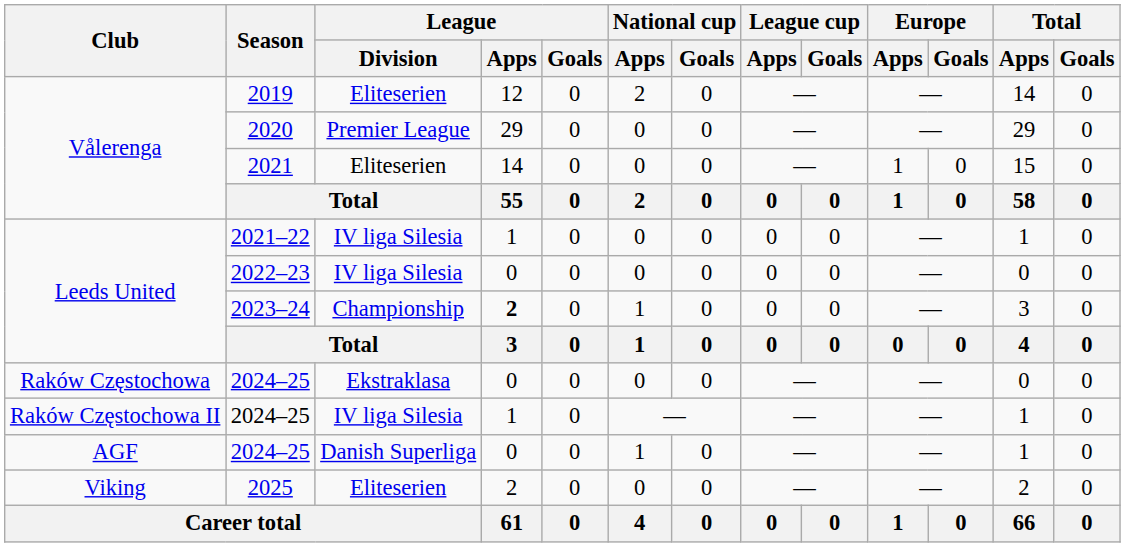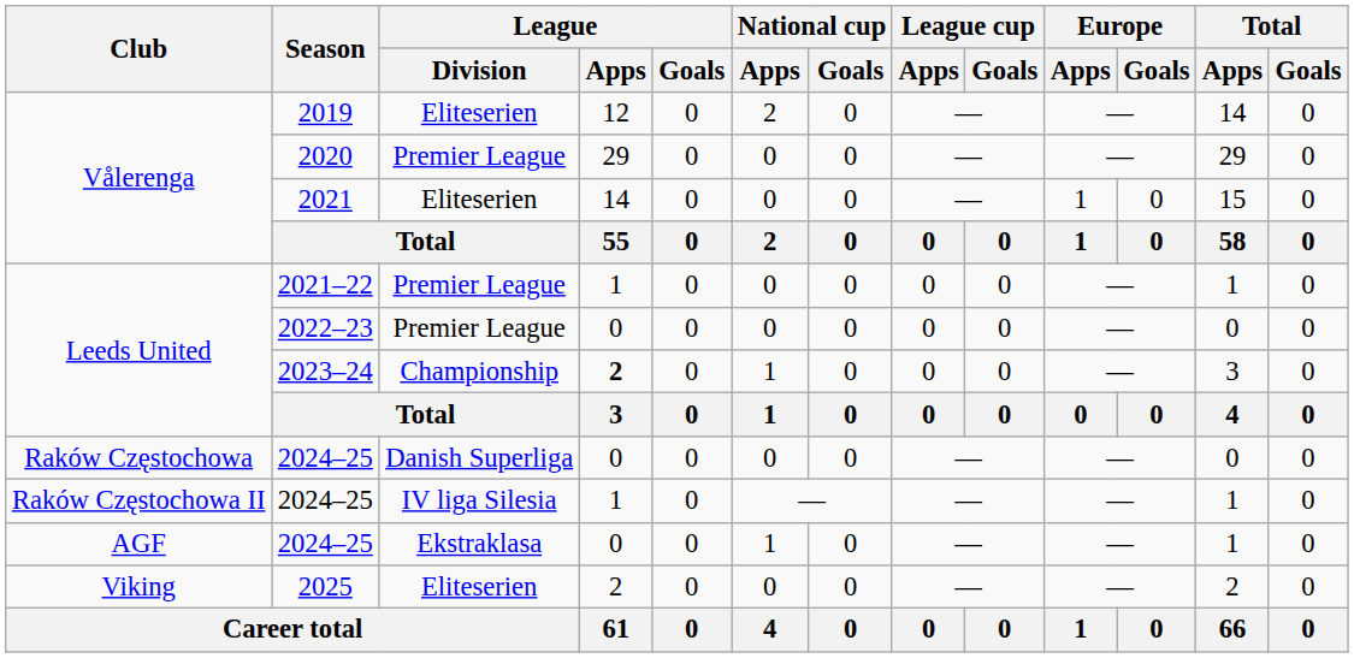 <table class="wikitable" style="text-align:center">
 <tr>
 <th rowspan="2">Club</th>
 <th rowspan="2">Season</th>
 <th colspan="3">League</th>
 <th colspan="2">National cup</th>
 <th colspan="2">League cup</th>
 <th colspan="2">Europe</th>
 <th colspan="2">Total</th>
 </tr>
 <tr>
 <th>Division</th>
 <th>Apps</th>
 <th>Goals</th>
 <th>Apps</th>
 <th>Goals</th>
 <th>Apps</th>
 <th>Goals</th>
 <th>Apps</th>
 <th>Goals</th>
 <th>Apps</th>
 <th>Goals</th>
 </tr>
 <tr>
 <td rowspan="4"><a href='#'>Vålerenga</a></td>
 <td><a href='#'>2019</a></td>
 <td><a href='#'>Eliteserien</a></td>
 <td>12</td>
 <td>0</td>
 <td>2</td>
 <td>0</td>
 <td colspan="2">—</td>
 <td colspan="2">—</td>
 <td>14</td>
 <td>0</td>
 </tr>
 <tr>
 <td><a href='#'>2020</a></td>
 <td><a href='#'>Premier League</a></td>
 <td>29</td>
 <td>0</td>
 <td>0</td>
 <td>0</td>
 <td colspan="2">—</td>
 <td colspan="2">—</td>
 <td>29</td>
 <td>0</td>
 </tr>
 <tr>
 <td><a href='#'>2021</a></td>
 <td>Eliteserien</td>
 <td>14</td>
 <td>0</td>
 <td>0</td>
 <td>0</td>
 <td colspan="2">—</td>
 <td>1</td>
 <td>0</td>
 <td>15</td>
 <td>0</td>
 </tr>
 <tr>
 <th colspan="2">Total</th>
 <th>55</th>
 <th>0</th>
 <th>2</th>
 <th>0</th>
 <th>0</th>
 <th>0</th>
 <th>1</th>
 <th>0</th>
 <th>58</th>
 <th>0</th>
 </tr>
 <tr>
 <td rowspan="4"><a href='#'>Leeds United</a></td>
 <td><a href='#'>2021–22</a></td>
-<td><a href='#'>IV liga Silesia</a></td>
+<td><a href='#'>Premier League</a></td>
 <td>1</td>
 <td>0</td>
 <td>0</td>
 <td>0</td>
 <td>0</td>
 <td>0</td>
 <td colspan="2">—</td>
 <td>1</td>
 <td>0</td>
 </tr>
 <tr>
 <td><a href='#'>2022–23</a></td>
-<td><a href='#'>IV liga Silesia</a></td>
+<td>Premier League</td>
 <td>0</td>
 <td>0</td>
 <td>0</td>
 <td>0</td>
 <td>0</td>
 <td>0</td>
 <td colspan="2">—</td>
 <td>0</td>
 <td>0</td>
 </tr>
 <tr>
 <td><a href='#'>2023–24</a></td>
 <td><a href='#'>Championship</a></td>
 <td><strong>2</strong></td>
 <td>0</td>
 <td>1</td>
 <td>0</td>
 <td>0</td>
 <td>0</td>
 <td colspan="2">—</td>
 <td>3</td>
 <td>0</td>
 </tr>
 <tr>
 <th colspan="2">Total</th>
 <th>3</th>
 <th>0</th>
 <th>1</th>
 <th>0</th>
 <th>0</th>
 <th>0</th>
 <th>0</th>
 <th>0</th>
 <th>4</th>
 <th>0</th>
 </tr>
 <tr>
 <td><a href='#'>Raków Częstochowa</a></td>
 <td><a href='#'>2024–25</a></td>
-<td><a href='#'>Ekstraklasa</a></td>
+<td><a href='#'>Danish Superliga</a></td>
 <td>0</td>
 <td>0</td>
 <td>0</td>
 <td>0</td>
 <td colspan="2">—</td>
 <td colspan="2">—</td>
 <td>0</td>
 <td>0</td>
 </tr>
 <tr>
 <td><a href='#'>Raków Częstochowa II</a></td>
 <td>2024–25</td>
 <td><a href='#'>IV liga Silesia</a></td>
 <td>1</td>
 <td>0</td>
 <td colspan="2">—</td>
 <td colspan="2">—</td>
 <td colspan="2">—</td>
 <td>1</td>
 <td>0</td>
 </tr>
 <tr>
 <td><a href='#'>AGF</a></td>
 <td><a href='#'>2024–25</a></td>
-<td><a href='#'>Danish Superliga</a></td>
+<td><a href='#'>Ekstraklasa</a></td>
 <td>0</td>
 <td>0</td>
 <td>1</td>
 <td>0</td>
 <td colspan="2">—</td>
 <td colspan="2">—</td>
 <td>1</td>
 <td>0</td>
 </tr>
 <tr>
 <td><a href='#'>Viking</a></td>
 <td><a href='#'>2025</a></td>
 <td><a href='#'>Eliteserien</a></td>
 <td>2</td>
 <td>0</td>
 <td>0</td>
 <td>0</td>
 <td colspan="2">—</td>
 <td colspan="2">—</td>
 <td>2</td>
 <td>0</td>
 </tr>
 <tr>
 <th colspan="3">Career total</th>
 <th>61</th>
 <th>0</th>
 <th>4</th>
 <th>0</th>
 <th>0</th>
 <th>0</th>
 <th>1</th>
 <th>0</th>
 <th>66</th>
 <th>0</th>
 </tr>
 </table>
